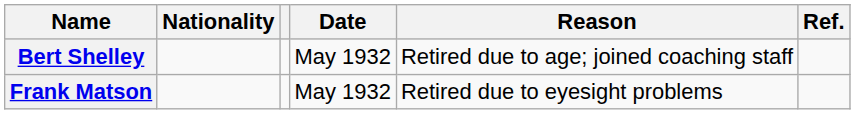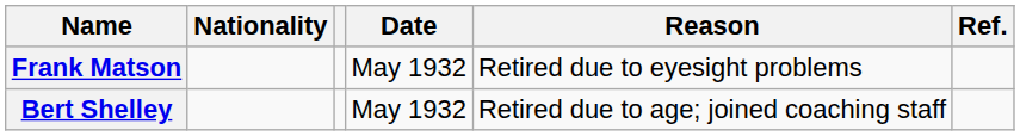 <table class="wikitable plainrowheaders">
 <tr>
 <th scope="col">Name</th>
 <th scope="col">Nationality</th>
 <th scope="col"></th>
 <th scope="col">Date</th>
 <th scope="col">Reason</th>
 <th scope="col">Ref.</th>
 </tr>
 <tr>
+<th scope="row"><a href='#'>Frank Matson</a></th>
+<td></td>
+<td align="center"></td>
+<td>May 1932</td>
+<td>Retired due to eyesight problems</td>
+<td align="center"></td>
+</tr>
+<tr>
 <th scope="row"><a href='#'>Bert Shelley</a></th>
 <td></td>
 <td align="center"></td>
 <td>May 1932</td>
 <td>Retired due to age; joined coaching staff</td>
 <td align="center"></td>
 </tr>
-<tr>
-<th scope="row"><a href='#'>Frank Matson</a></th>
-<td></td>
-<td align="center"></td>
-<td>May 1932</td>
-<td>Retired due to eyesight problems</td>
-<td align="center"></td>
-</tr>
 </table>
